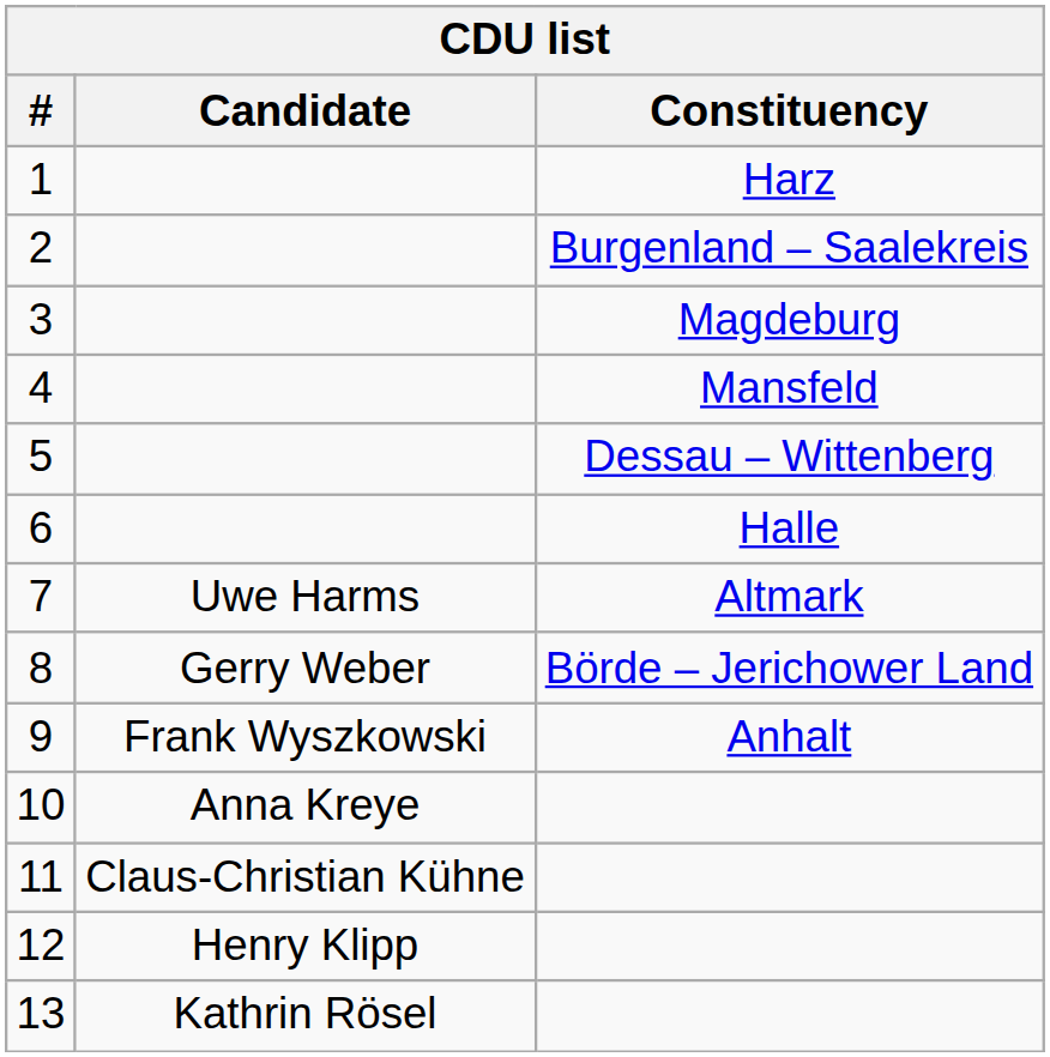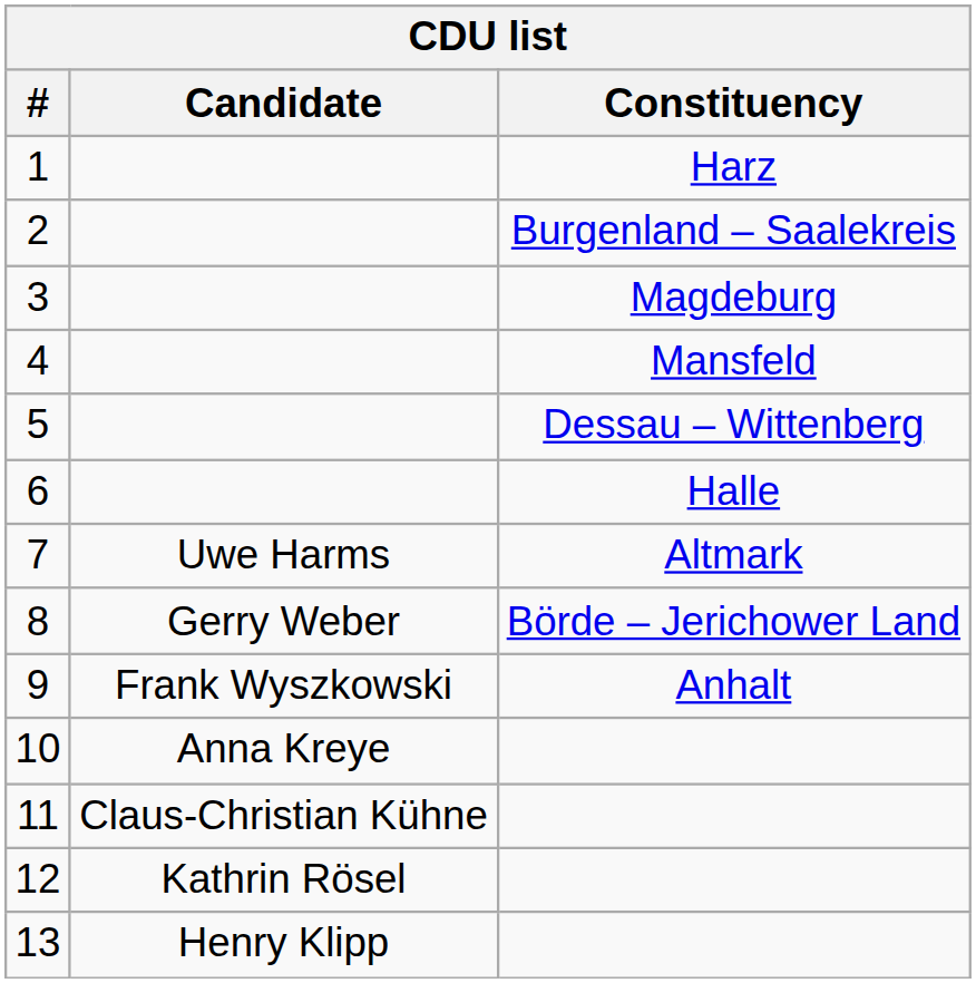 <table class="wikitable mw-collapsible mw-collapsed" style="text-align:center">
 <tr>
 <th colspan=3>CDU list</th>
 </tr>
 <tr>
 <th>#</th>
 <th>Candidate</th>
 <th>Constituency</th>
 </tr>
 <tr>
 <td>1</td>
 <td></td>
 <td><a href='#'>Harz</a></td>
 </tr>
 <tr>
 <td>2</td>
 <td></td>
 <td><a href='#'>Burgenland – Saalekreis</a></td>
 </tr>
 <tr>
 <td>3</td>
 <td></td>
 <td><a href='#'>Magdeburg</a></td>
 </tr>
 <tr>
 <td>4</td>
 <td></td>
 <td><a href='#'>Mansfeld</a></td>
 </tr>
 <tr>
 <td>5</td>
 <td></td>
 <td><a href='#'>Dessau – Wittenberg</a></td>
 </tr>
 <tr>
 <td>6</td>
 <td></td>
 <td><a href='#'>Halle</a></td>
 </tr>
 <tr>
 <td>7</td>
 <td>Uwe Harms</td>
 <td><a href='#'>Altmark</a></td>
 </tr>
 <tr>
 <td>8</td>
 <td>Gerry Weber</td>
 <td><a href='#'>Börde – Jerichower Land</a></td>
 </tr>
 <tr>
 <td>9</td>
 <td>Frank Wyszkowski</td>
 <td><a href='#'>Anhalt</a></td>
 </tr>
 <tr>
 <td>10</td>
 <td>Anna Kreye</td>
 <td></td>
 </tr>
 <tr>
 <td>11</td>
 <td>Claus-Christian Kühne</td>
 <td></td>
 </tr>
 <tr>
 <td>12</td>
-<td>Henry Klipp</td>
+<td>Kathrin Rösel</td>
 <td></td>
 </tr>
 <tr>
 <td>13</td>
-<td>Kathrin Rösel</td>
+<td>Henry Klipp</td>
 <td></td>
 </tr>
 </table>
